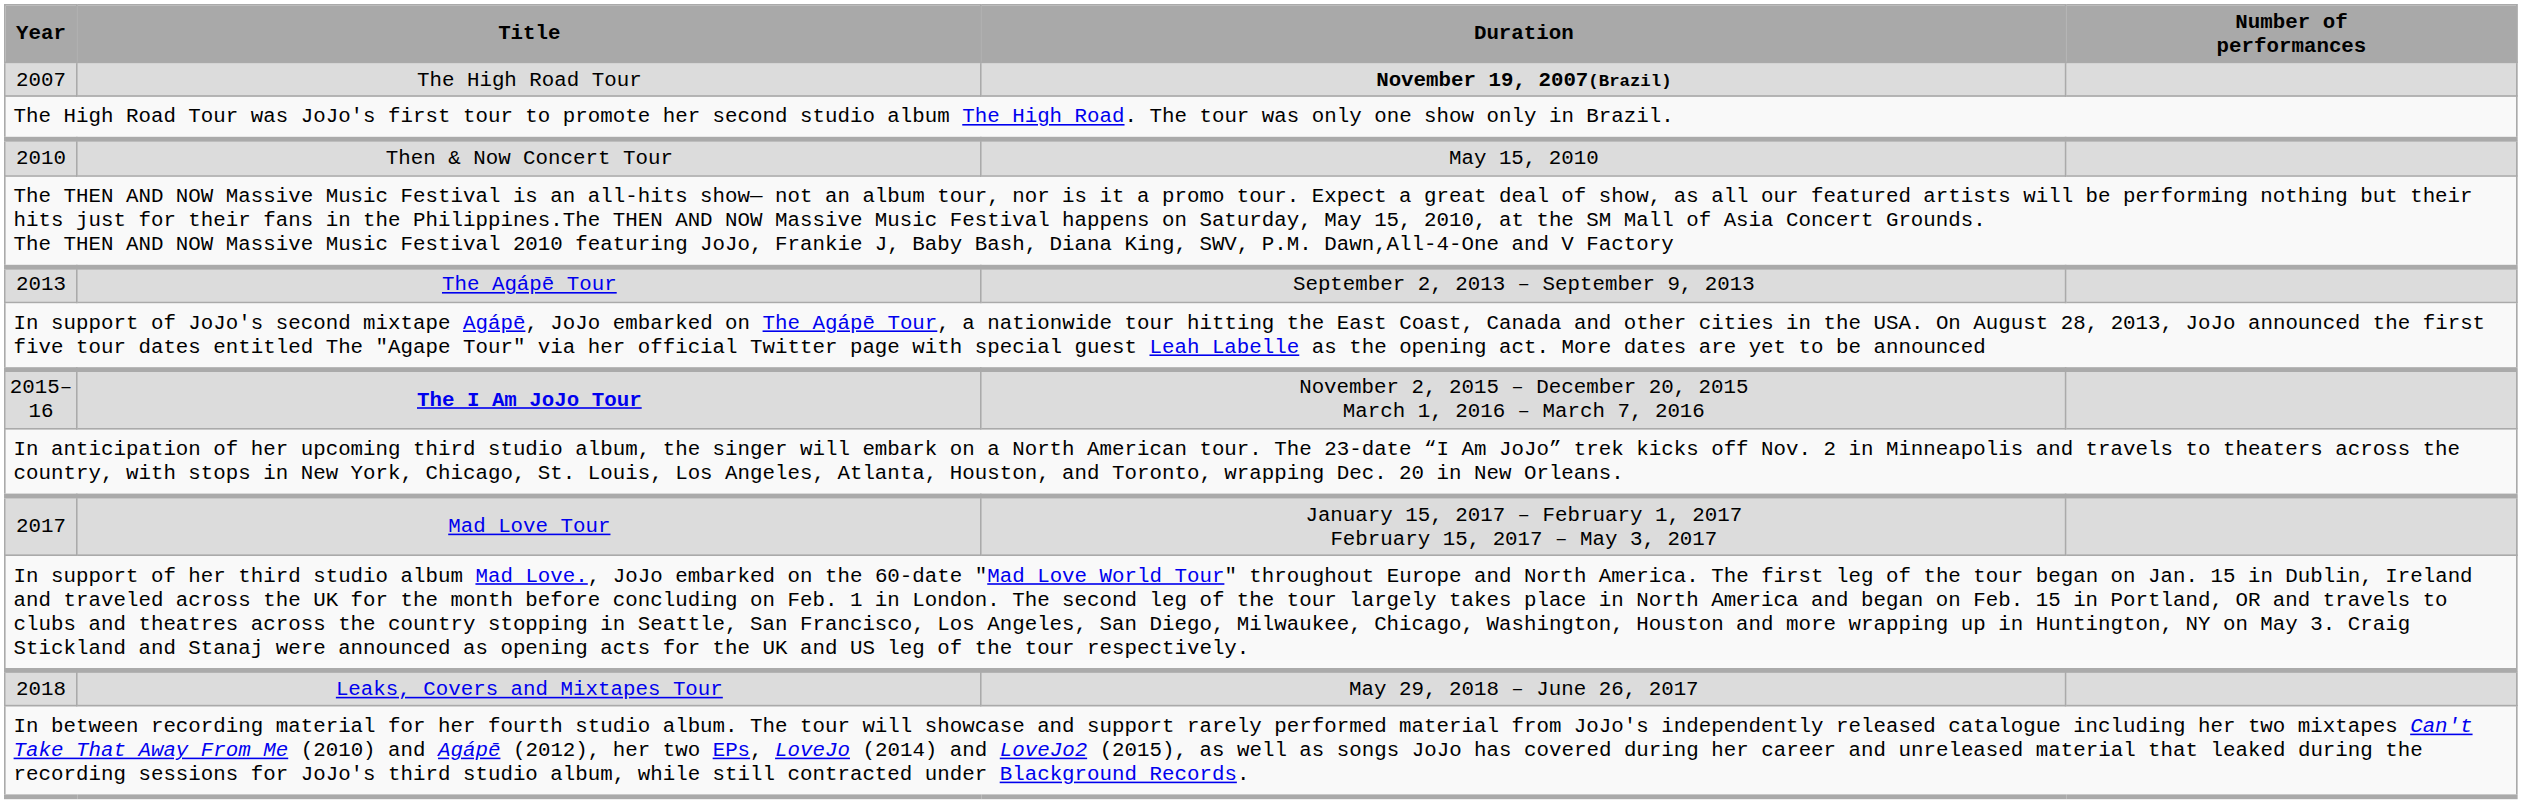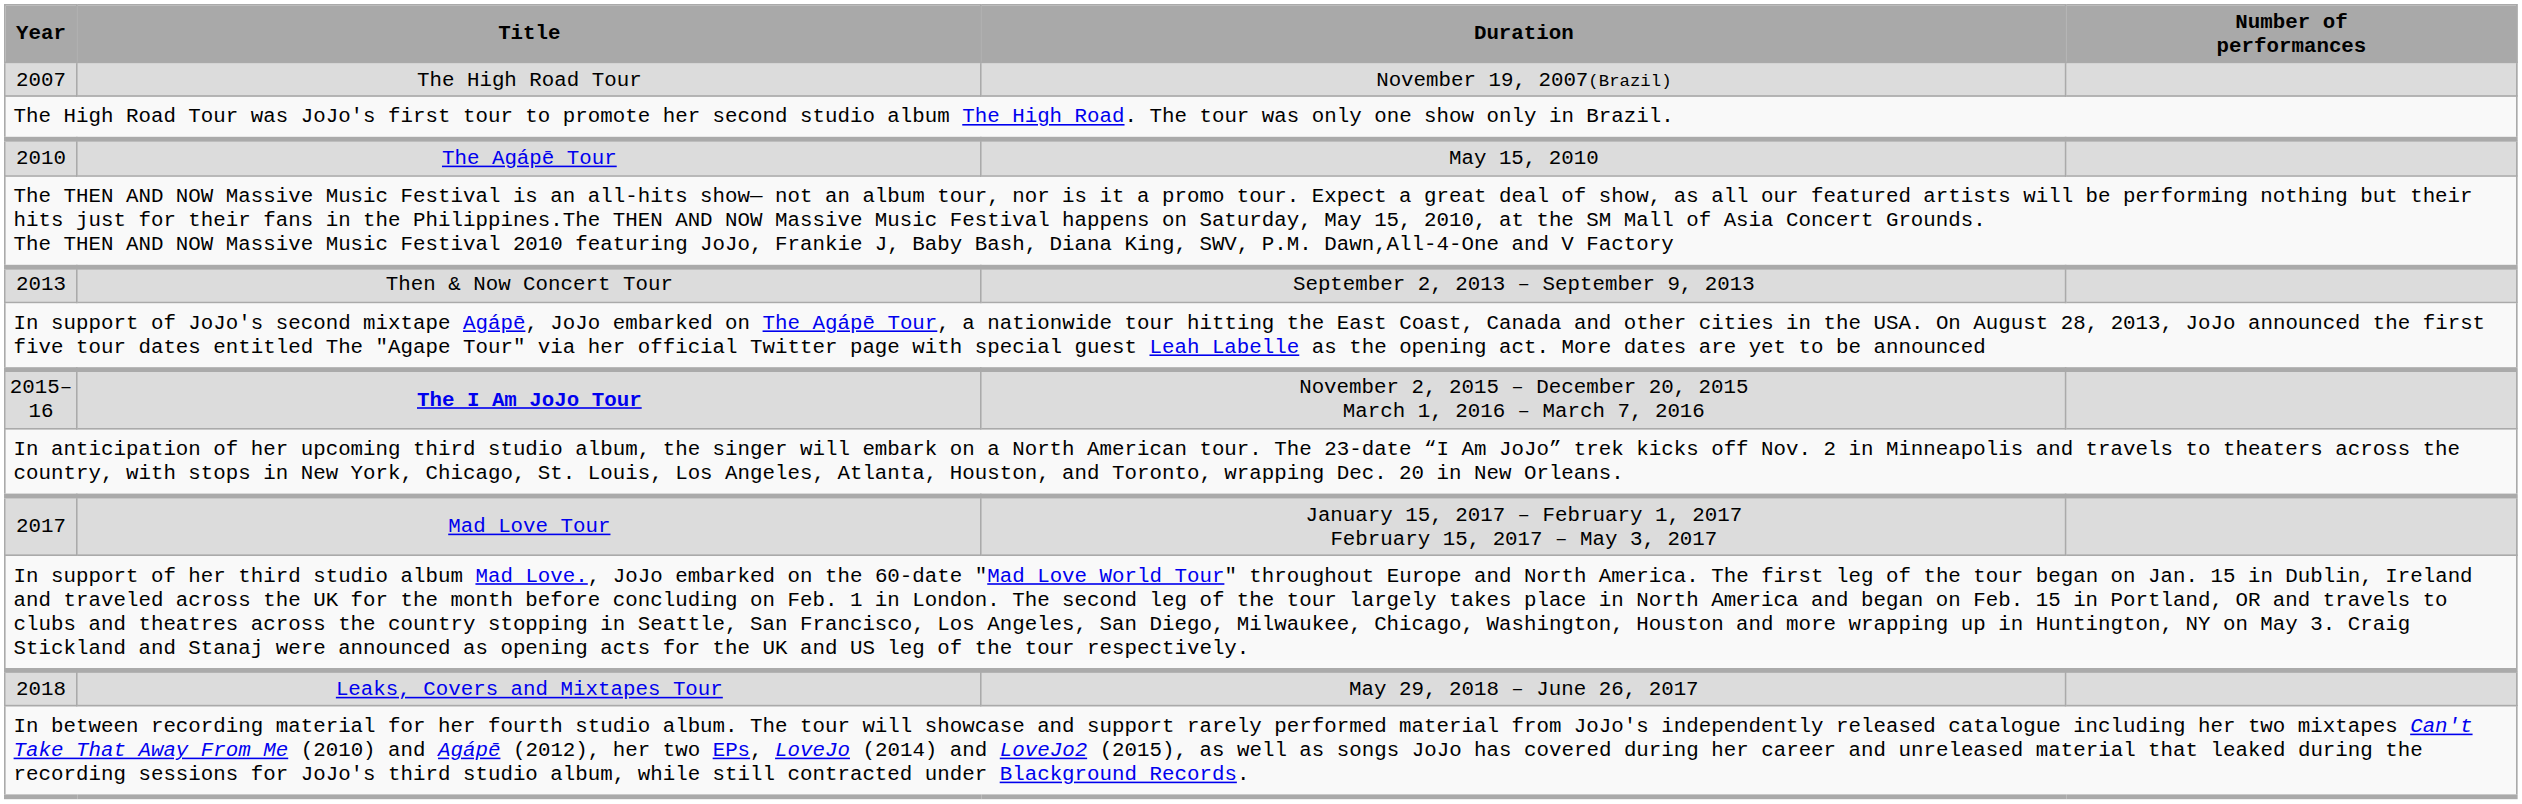 <table class="wikitable">
 <tr>
 <th style="background-color: #A9A9A9;">Year</th>
 <th style="background-color: #A9A9A9;">Title</th>
 <th style="background-color: #A9A9A9;">Duration</th>
 <th style="background-color: #A9A9A9;">Number of<br>performances</th>
 </tr>
 <tr>
 <td style="background-color: #DCDCDC;" align="center" width=5>2007</td>
 <td style="background-color: #DCDCDC;" align="center">The High Road Tour</td>
-<td style="background-color: #DCDCDC;" align="center"><strong>November 19, 2007<small>(Brazil)</small></strong></td>
+<td style="background-color: #DCDCDC;" align="center">November 19, 2007<small>(Brazil)</small></td>
 <td style="background-color: #DCDCDC;"></td>
 </tr>
 <tr>
 <td colspan="4" style="border-bottom-width:3px; padding:5px;">The High Road Tour was JoJo's first tour to promote her second studio album <a href='#'>The High Road</a>. The tour was only one show only in Brazil.</td>
 </tr>
 <tr>
 <td style="background-color: #DCDCDC;" align="center">2010</td>
-<td style="background-color: #DCDCDC;" align="center">Then & Now Concert Tour</td>
+<td style="background-color: #DCDCDC;" align="center"><a href='#'>The Agápē Tour</a></td>
 <td style="background-color: #DCDCDC;" align="center">May 15, 2010 </td>
 <td style="background-color: #DCDCDC;"></td>
 </tr>
 <tr>
 <td colspan="4" style="border-bottom-width:3px; padding:5px;">The THEN AND NOW Massive Music Festival is an all-hits show— not an album tour, nor is it a promo tour. Expect a great deal of show, as all our featured artists will be performing nothing but their hits just for their fans in the Philippines.The THEN AND NOW Massive Music Festival happens on Saturday, May 15, 2010, at the SM Mall of Asia Concert Grounds.<br>The THEN AND NOW Massive Music Festival 2010 featuring JoJo, Frankie J, Baby Bash, Diana King, SWV, P.M. Dawn,All-4-One and V Factory</td>
 </tr>
 <tr>
 <td style="background-color: #DCDCDC;" align="center">2013</td>
-<td style="background-color: #DCDCDC;" align="center"><a href='#'>The Agápē Tour</a></td>
+<td style="background-color: #DCDCDC;" align="center">Then & Now Concert Tour</td>
 <td style="background-color: #DCDCDC;" align="center">September 2, 2013 – September 9, 2013 </td>
 <td style="background-color: #DCDCDC;"></td>
 </tr>
 <tr>
 <td colspan="4" style="border-bottom-width:3px; padding:5px;">In support of JoJo's second mixtape <a href='#'>Agápē</a>, JoJo embarked on <a href='#'>The Agápē Tour</a>, a nationwide tour hitting the East Coast, Canada and other cities in the USA. On August 28, 2013, JoJo announced the first five tour dates entitled The "Agape Tour" via her official Twitter page with special guest <a href='#'>Leah Labelle</a> as the opening act. More dates are yet to be announced</td>
 </tr>
 <tr>
 <td style="background-color: #DCDCDC;" align="center">2015–16</td>
 <td style="background-color: #DCDCDC;" align="center"><strong><a href='#'>The I Am JoJo Tour</a></strong></td>
 <td style="background-color: #DCDCDC;" align="center">November 2, 2015 – December 20, 2015 <br>March 1, 2016 – March 7, 2016 </td>
 <td style="background-color: #DCDCDC;"></td>
 </tr>
 <tr>
 <td colspan="4" style="border-bottom-width:3px; padding:5px;">In anticipation of her upcoming third studio album, the singer will embark on a North American tour. The 23-date “I Am JoJo” trek kicks off Nov. 2 in Minneapolis and travels to theaters across the country, with stops in New York, Chicago, St. Louis, Los Angeles, Atlanta, Houston, and Toronto, wrapping Dec. 20 in New Orleans.</td>
 </tr>
 <tr>
 <td style="background-color: #DCDCDC;" align="center">2017</td>
 <td style="background-color: #DCDCDC;" align="center"><a href='#'>Mad Love Tour</a></td>
 <td style="background-color: #DCDCDC;" align="center">January 15, 2017 – February 1, 2017 <br>February 15, 2017 – May 3, 2017 </td>
 <td style="background-color: #DCDCDC;"></td>
 </tr>
 <tr>
 <td colspan="4" style="border-bottom-width:3px; padding:5px;">In support of her third studio album <a href='#'>Mad Love.</a>, JoJo embarked on the 60-date "<a href='#'>Mad Love World Tour</a>" throughout Europe and North America. The first leg of the tour began on Jan. 15 in Dublin, Ireland and traveled across the UK for the month before concluding on Feb. 1 in London. The second leg of the tour largely takes place in North America and began on Feb. 15 in Portland, OR and travels to clubs and theatres across the country stopping in Seattle, San Francisco, Los Angeles, San Diego, Milwaukee, Chicago, Washington, Houston and more wrapping up in Huntington, NY on May 3. Craig Stickland and Stanaj were announced as opening acts for the UK and US leg of the tour respectively.</td>
 </tr>
 <tr>
 <td style="background-color: #DCDCDC;" align="center">2018</td>
 <td style="background-color: #DCDCDC;" align="center"><a href='#'>Leaks, Covers and Mixtapes Tour</a></td>
 <td style="background-color: #DCDCDC;" align="center">May 29, 2018 – June 26, 2017</td>
 <td style="background-color: #DCDCDC;"></td>
 </tr>
 <tr>
 <td colspan="4" style="border-bottom-width:3px; padding:5px;">In between recording material for her fourth studio album. The tour will showcase and support rarely performed material from JoJo's independently released catalogue including her two mixtapes <em><a href='#'>Can't Take That Away From Me</a></em> (2010) and <em><a href='#'>Agápē</a></em> (2012), her two <a href='#'>EPs</a>, <em><a href='#'>LoveJo</a></em> (2014) and <em><a href='#'>LoveJo2</a></em> (2015), as well as songs JoJo has covered during her career and unreleased material that leaked during the recording sessions for JoJo's third studio album, while still contracted under <a href='#'>Blackground Records</a>.</td>
 </tr>
 </table>
